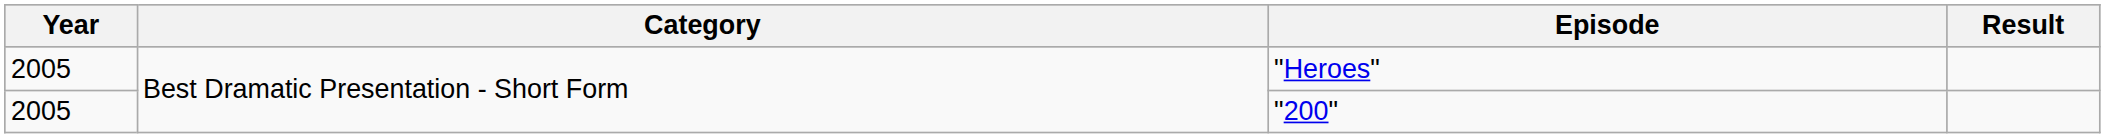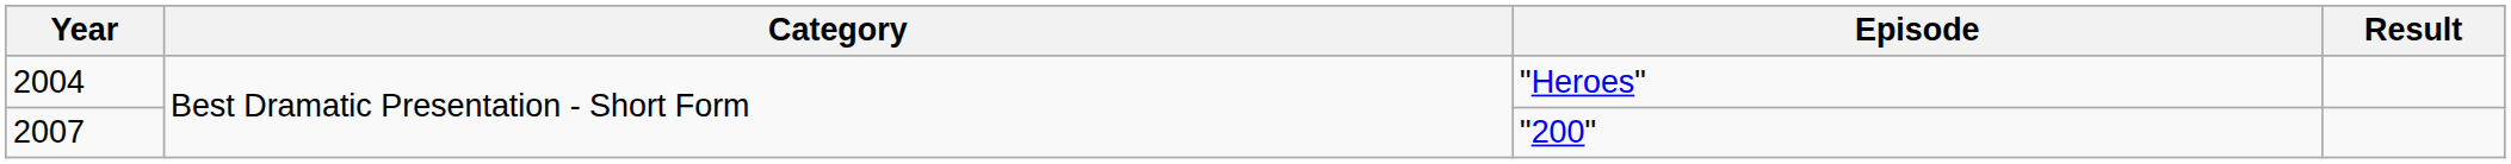 <table class="wikitable">
 <tr>
 <th width="3.5%">Year</th>
 <th width="30%">Category</th>
 <th width="18%">Episode</th>
 <th width="3.5%">Result</th>
 </tr>
 <tr>
-<td>2005</td>
+<td>2004</td>
 <td rowspan=2>Best Dramatic Presentation - Short Form</td>
 <td>"<a href='#'>Heroes</a>"</td>
 <td></td>
 </tr>
 <tr>
-<td>2005</td>
+<td>2007</td>
 <td>"<a href='#'>200</a>"</td>
 <td></td>
 </tr>
 </table>
